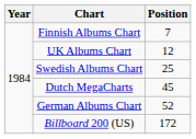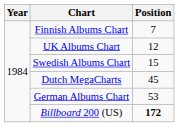 <table class="wikitable">
 <tr>
 <th align="center">Year</th>
 <th align="center">Chart</th>
 <th align="center">Position</th>
 </tr>
 <tr>
 <td align="center" rowspan="6">1984</td>
 <td align="center"><a href='#'>Finnish Albums Chart</a></td>
 <td align="center">7</td>
 </tr>
 <tr>
 <td align="center"><a href='#'>UK Albums Chart</a></td>
 <td align="center">12</td>
 </tr>
 <tr>
 <td align="center"><a href='#'>Swedish Albums Chart</a></td>
-<td align="center">25</td>
+<td align="center">15</td>
 </tr>
 <tr>
 <td align="center"><a href='#'>Dutch MegaCharts</a></td>
 <td align="center">45</td>
 </tr>
 <tr>
 <td align="center"><a href='#'>German Albums Chart</a></td>
-<td align="center">52</td>
+<td align="center">53</td>
 </tr>
 <tr>
 <td align="center"><a href='#'><em>Billboard</em> 200</a> (US)</td>
-<td align="center">172</td>
+<td align="center"><strong>172</strong></td>
 </tr>
 </table>
